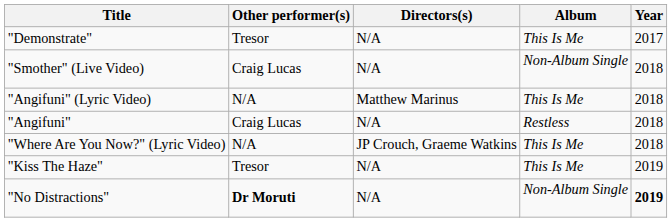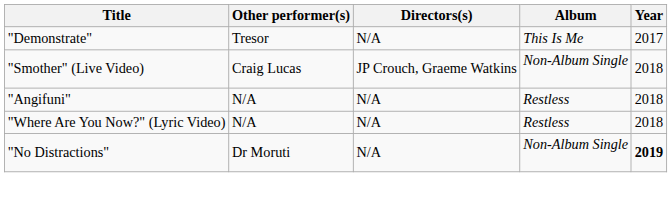 <table class="wikitable">
 <tr>
 <th>Title</th>
 <th>Other performer(s)</th>
 <th>Directors(s)</th>
 <th>Album</th>
 <th>Year</th>
 </tr>
 <tr>
 <td>"Demonstrate"</td>
 <td>Tresor</td>
 <td>N/A</td>
 <td><em>This Is Me</em></td>
 <td>2017</td>
 </tr>
 <tr>
 <td>"Smother" (Live Video)</td>
 <td>Craig Lucas</td>
-<td>N/A</td>
+<td>JP Crouch, Graeme Watkins</td>
 <td><em>Non-Album Single</em><br><br></td>
 <td>2018</td>
 </tr>
 <tr>
-<td>"Angifuni" (Lyric Video)</td>
+<td>"Angifuni"</td>
 <td>N/A</td>
-<td>Matthew Marinus</td>
-<td><em>This Is Me</em></td>
-<td>2018</td>
-</tr>
-<tr>
-<td>"Angifuni"</td>
-<td>Craig Lucas</td>
 <td>N/A</td>
 <td><em>Restless</em></td>
 <td>2018</td>
 </tr>
 <tr>
 <td>"Where Are You Now?" (Lyric Video)</td>
 <td>N/A</td>
-<td>JP Crouch, Graeme Watkins</td>
-<td><em>This Is Me</em></td>
+<td>N/A</td>
+<td><em>Restless</em></td>
 <td>2018</td>
 </tr>
 <tr>
-<td>"Kiss The Haze"</td>
-<td>Tresor</td>
-<td>N/A</td>
-<td><em>This Is Me</em></td>
-<td>2019</td>
-</tr>
-<tr>
 <td>"No Distractions"</td>
-<td><strong>Dr Moruti</strong></td>
+<td>Dr Moruti</td>
 <td>N/A</td>
 <td><em>Non-Album Single</em><br><br></td>
 <td><strong>2019</strong></td>
 </tr>
 </table>
